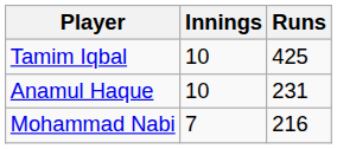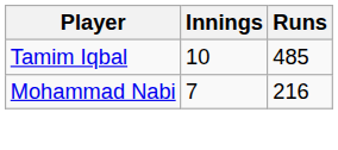 <table class="wikitable">
 <tr>
 <th>Player</th>
 <th>Innings</th>
 <th>Runs</th>
 </tr>
 <tr>
 <td><a href='#'>Tamim Iqbal</a></td>
 <td>10</td>
-<td>425</td>
-</tr>
-<tr>
-<td><a href='#'>Anamul Haque</a></td>
-<td>10</td>
-<td>231</td>
+<td>485</td>
 </tr>
 <tr>
 <td><a href='#'>Mohammad Nabi</a></td>
 <td>7</td>
 <td>216</td>
 </tr>
 </table>
